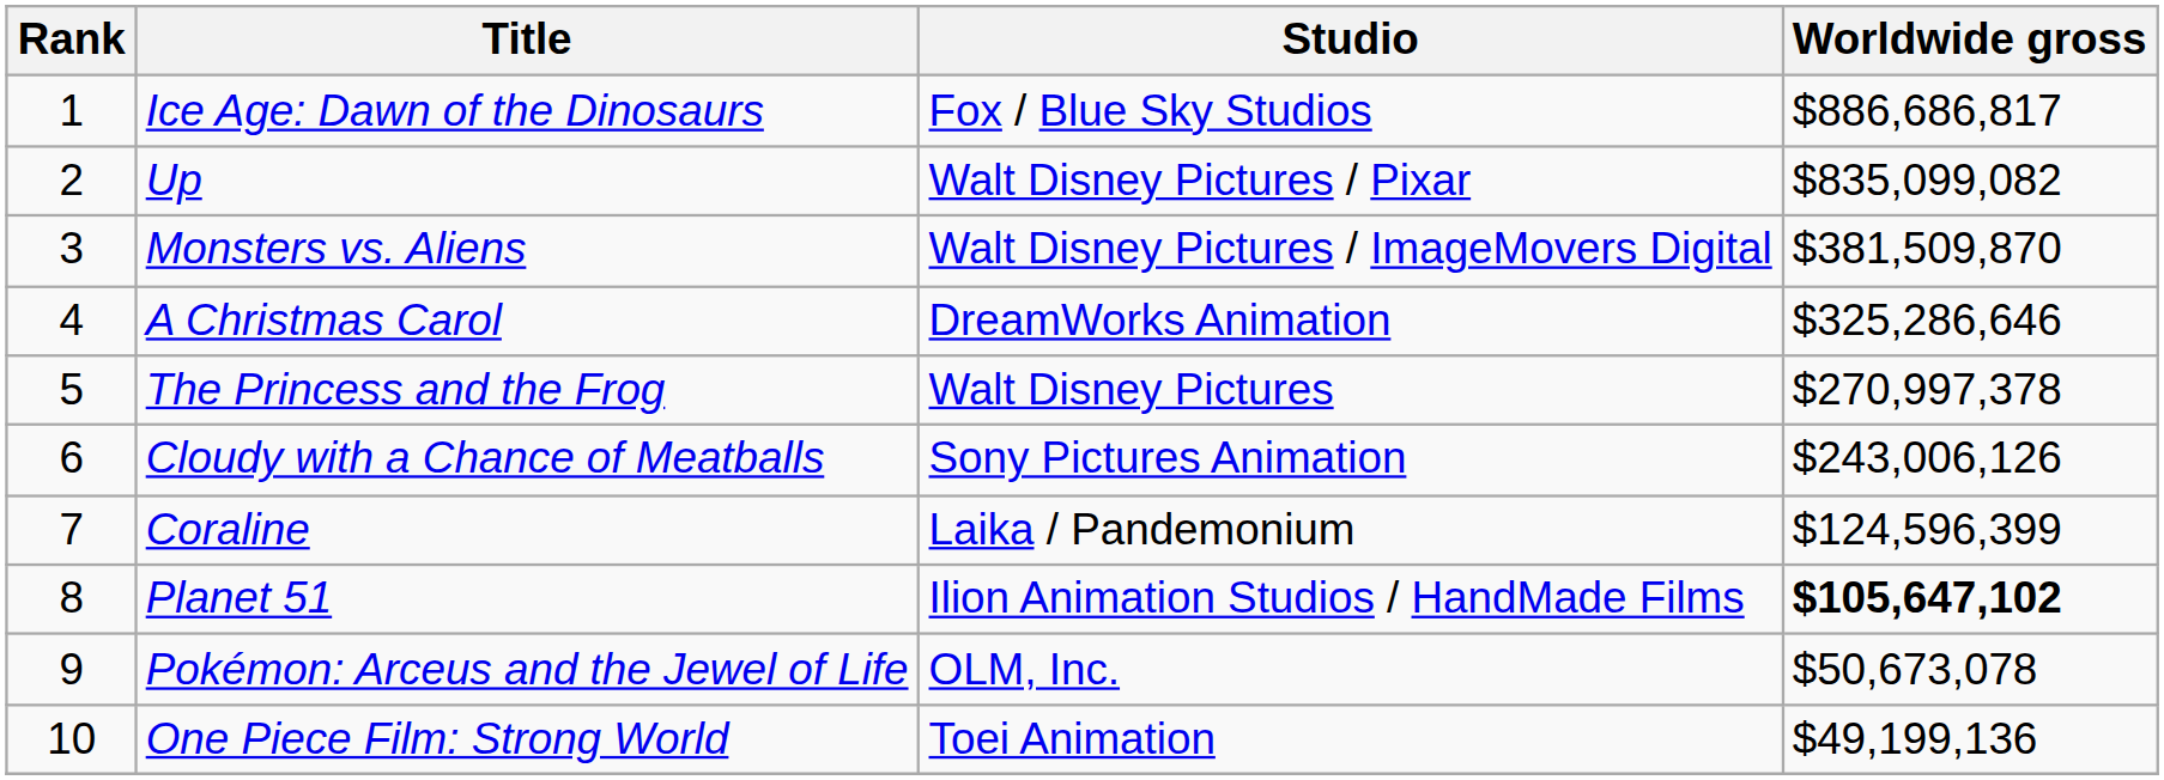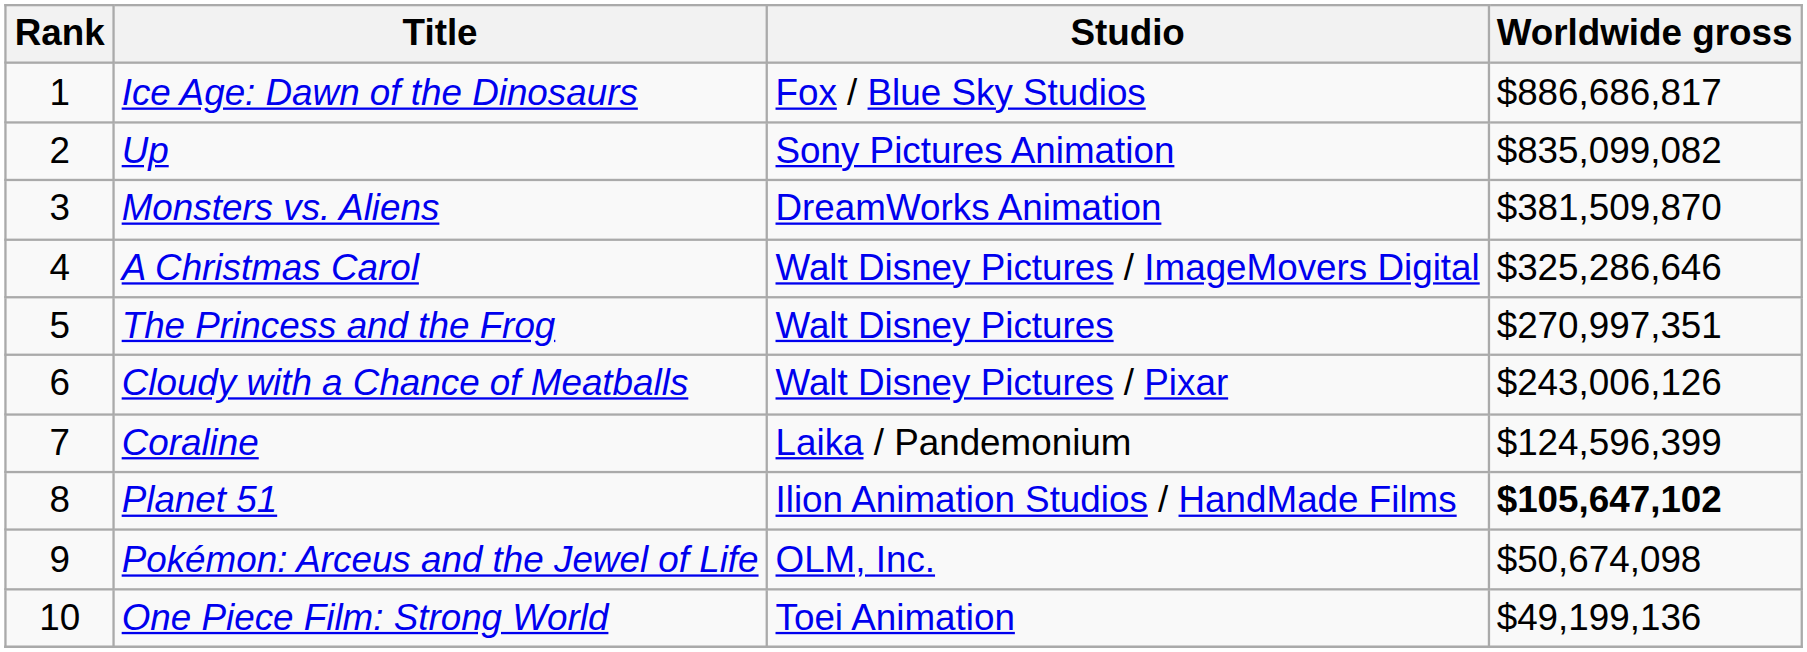 <table class="wikitable sortable" style="margin:auto; margin:auto;">
 <tr>
 <th>Rank</th>
 <th>Title</th>
 <th>Studio</th>
 <th>Worldwide gross</th>
 </tr>
 <tr>
 <td align="center">1</td>
 <td><em><a href='#'>Ice Age: Dawn of the Dinosaurs</a></em></td>
 <td><a href='#'>Fox</a> / <a href='#'>Blue Sky Studios</a></td>
 <td>$886,686,817</td>
 </tr>
 <tr>
 <td align="center">2</td>
 <td><em><a href='#'>Up</a></em></td>
-<td><a href='#'>Walt Disney Pictures</a> / <a href='#'>Pixar</a></td>
+<td><a href='#'>Sony Pictures Animation</a></td>
 <td>$835,099,082</td>
 </tr>
 <tr>
 <td align="center">3</td>
 <td><em><a href='#'>Monsters vs. Aliens</a></em></td>
-<td><a href='#'>Walt Disney Pictures</a> / <a href='#'>ImageMovers Digital</a></td>
+<td><a href='#'>DreamWorks Animation</a></td>
 <td>$381,509,870</td>
 </tr>
 <tr>
 <td align="center">4</td>
 <td><em><a href='#'>A Christmas Carol</a></em></td>
-<td><a href='#'>DreamWorks Animation</a></td>
+<td><a href='#'>Walt Disney Pictures</a> / <a href='#'>ImageMovers Digital</a></td>
 <td>$325,286,646</td>
 </tr>
 <tr>
 <td align="center">5</td>
 <td><em><a href='#'>The Princess and the Frog</a></em></td>
 <td><a href='#'>Walt Disney Pictures</a></td>
-<td>$270,997,378</td>
+<td>$270,997,351</td>
 </tr>
 <tr>
 <td align="center">6</td>
 <td><em><a href='#'>Cloudy with a Chance of Meatballs</a></em></td>
-<td><a href='#'>Sony Pictures Animation</a></td>
+<td><a href='#'>Walt Disney Pictures</a> / <a href='#'>Pixar</a></td>
 <td>$243,006,126</td>
 </tr>
 <tr>
 <td align="center">7</td>
 <td><em><a href='#'>Coraline</a></em></td>
 <td><a href='#'>Laika</a> / Pandemonium</td>
 <td>$124,596,399</td>
 </tr>
 <tr>
 <td align="center">8</td>
 <td><em><a href='#'>Planet 51</a></em></td>
 <td><a href='#'>Ilion Animation Studios</a> / <a href='#'>HandMade Films</a></td>
 <td><strong>$105,647,102</strong></td>
 </tr>
 <tr>
 <td align="center">9</td>
 <td><em><a href='#'>Pokémon: Arceus and the Jewel of Life</a></em></td>
 <td><a href='#'>OLM, Inc.</a></td>
-<td>$50,673,078</td>
+<td>$50,674,098</td>
 </tr>
 <tr>
 <td align="center">10</td>
 <td><em><a href='#'>One Piece Film: Strong World</a></em></td>
 <td><a href='#'>Toei Animation</a></td>
 <td>$49,199,136</td>
 </tr>
 <tr>
 </tr>
 </table>
